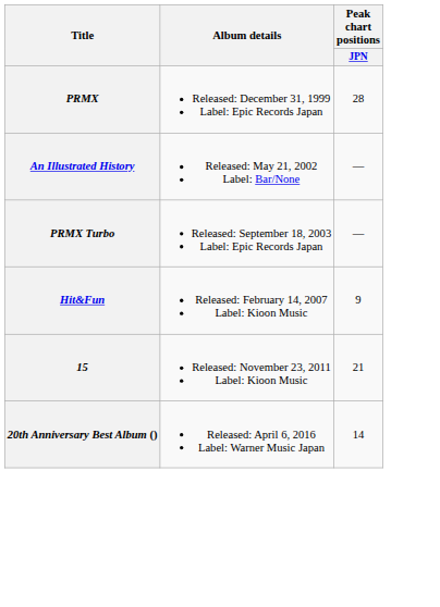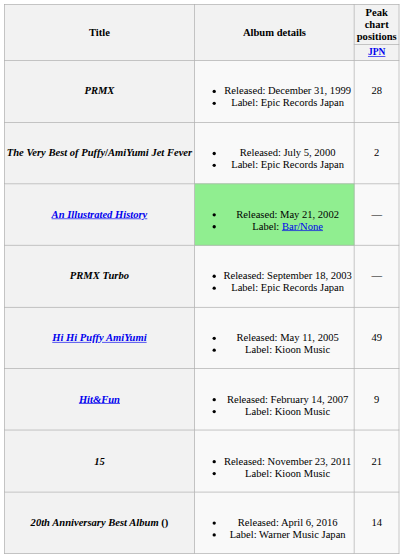 <table class="wikitable plainrowheaders" style="text-align:center;">
 <tr>
 <th rowspan="2">Title</th>
 <th rowspan="2">Album details</th>
 <th colspan="1">Peak chart positions</th>
 </tr>
 <tr>
 <th scope="col" style="width:2.5em;font-size:90%;"><a href='#'>JPN</a><br></th>
 </tr>
 <tr>
 <th scope="row"><em>PRMX</em></th>
 <td><br><ul><li>Released: December 31, 1999</li><li>Label: Epic Records Japan</li></ul></td>
 <td>28</td>
 </tr>
 <tr>
+<th scope="row"><em>The Very Best of Puffy</em>/<em>AmiYumi Jet Fever</em></th>
+<td><br><ul><li>Released: July 5, 2000</li><li>Label: Epic Records Japan</li></ul></td>
+<td>2</td>
+</tr>
+<tr>
 <th scope="row"><em><a href='#'>An Illustrated History</a></em></th>
-<td><br><ul><li>Released: May 21, 2002</li><li>Label: <a href='#'>Bar/None</a></li></ul></td>
+<td style="background: lightgreen;"><br><ul><li>Released: May 21, 2002</li><li>Label: <a href='#'>Bar/None</a></li></ul></td>
 <td>—</td>
 </tr>
 <tr>
 <th scope="row"><em>PRMX Turbo</em></th>
 <td><br><ul><li>Released: September 18, 2003</li><li>Label: Epic Records Japan</li></ul></td>
 <td>—</td>
+</tr>
+<tr>
+<th scope="row"><em><a href='#'>Hi Hi Puffy AmiYumi</a></em></th>
+<td><br><ul><li>Released: May 11, 2005</li><li>Label: Kioon Music</li></ul></td>
+<td>49</td>
 </tr>
 <tr>
 <th scope="row"><em><a href='#'>Hit&Fun</a></em></th>
 <td><br><ul><li>Released: February 14, 2007</li><li>Label: Kioon Music</li></ul></td>
 <td>9</td>
 </tr>
 <tr>
 <th scope="row"><em>15</em></th>
 <td><br><ul><li>Released: November 23, 2011</li><li>Label: Kioon Music</li></ul></td>
 <td>21</td>
 </tr>
 <tr>
 <th scope="row"><em>20th Anniversary Best Album</em> ()</th>
 <td><br><ul><li>Released: April 6, 2016</li><li>Label: Warner Music Japan</li></ul></td>
 <td>14</td>
 </tr>
 </table>
